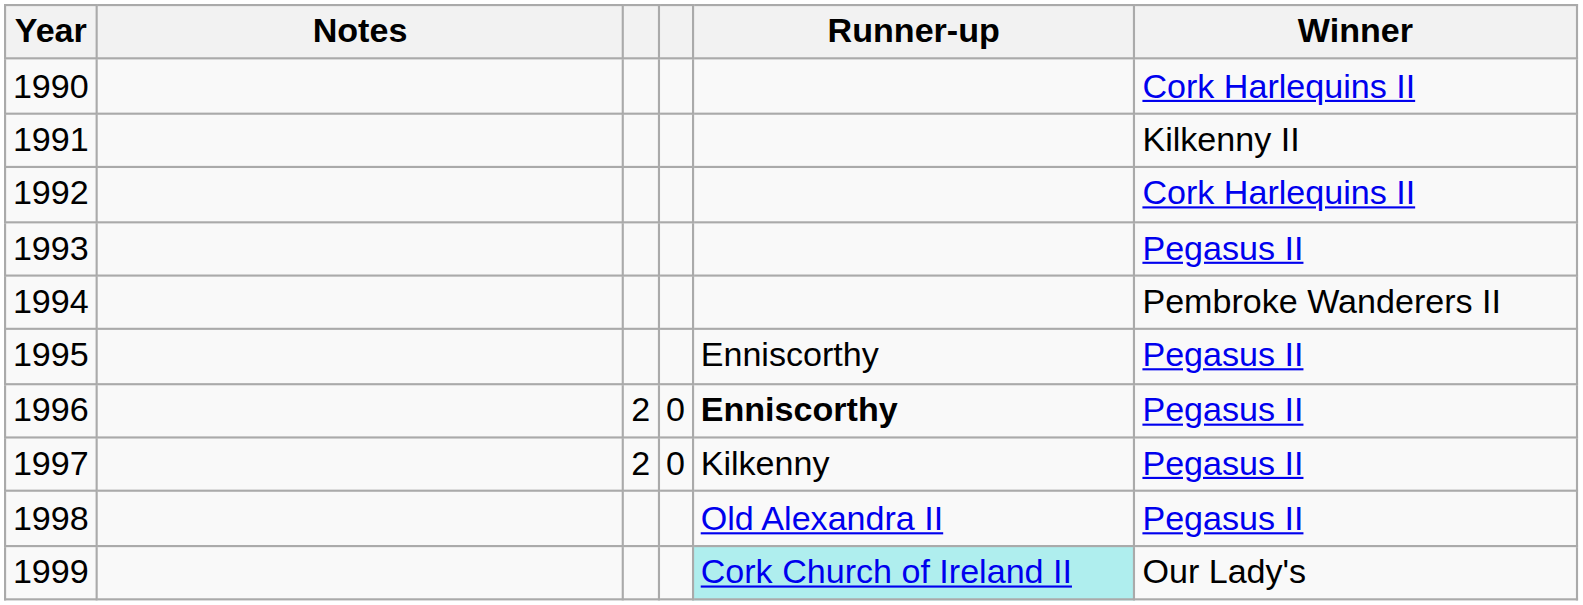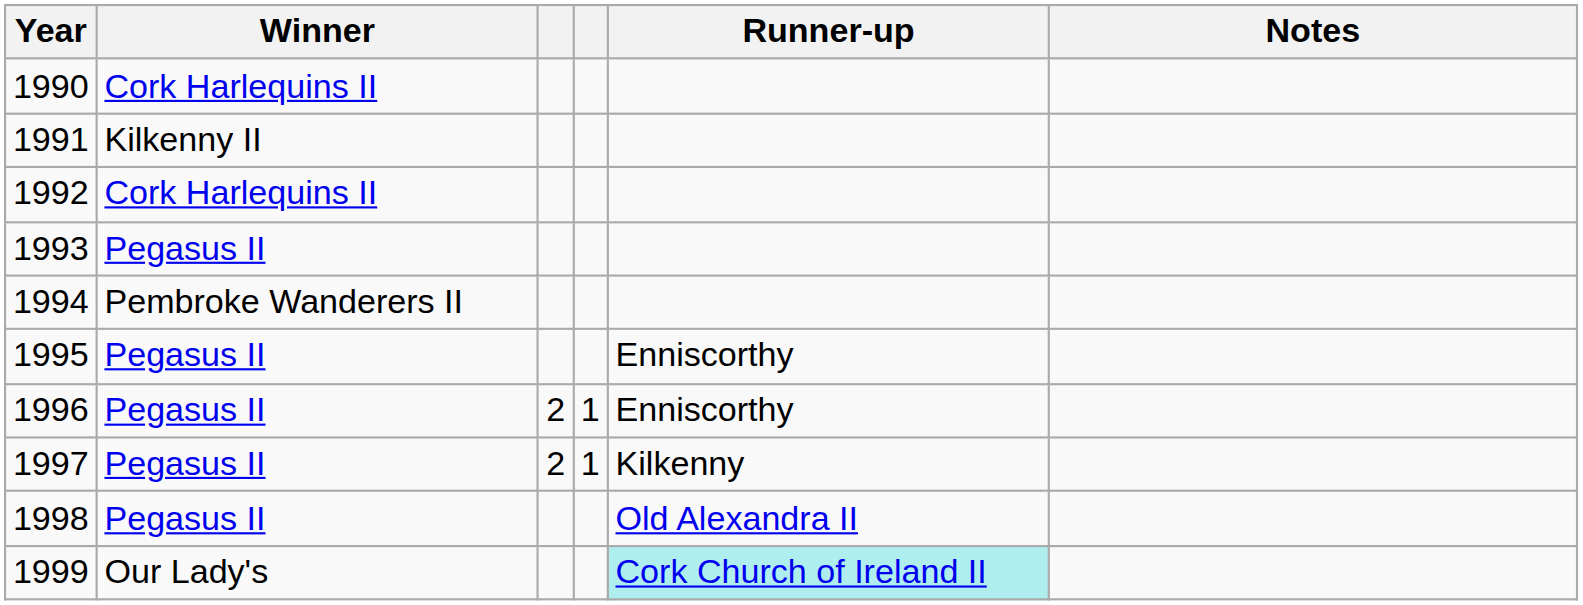 <table class="wikitable">
 <tr>
 <th>Year</th>
-<th>Notes</th>
+<th>Winner</th>
 <th></th>
 <th></th>
 <th>Runner-up</th>
-<th>Winner</th>
+<th>Notes</th>
 </tr>
 <tr>
 <td align="center">1990</td>
-<td width=240></td>
+<td width=200><a href='#'>Cork Harlequins II</a></td>
 <td align="center"></td>
 <td align="center"></td>
 <td width=200></td>
-<td width=200><a href='#'>Cork Harlequins II</a></td>
+<td width=240></td>
 </tr>
 <tr>
 <td align="center">1991</td>
-<td></td>
+<td>Kilkenny II</td>
 <td align="center"></td>
 <td align="center"></td>
 <td></td>
-<td>Kilkenny II</td>
+<td></td>
 </tr>
 <tr>
 <td align="center">1992</td>
-<td></td>
+<td><a href='#'>Cork Harlequins II</a></td>
 <td align="center"></td>
 <td align="center"></td>
 <td></td>
-<td><a href='#'>Cork Harlequins II</a></td>
+<td></td>
 </tr>
 <tr>
 <td align="center">1993</td>
-<td></td>
+<td><a href='#'>Pegasus II</a></td>
 <td align="center"></td>
 <td align="center"></td>
 <td></td>
-<td><a href='#'>Pegasus II</a></td>
+<td></td>
 </tr>
 <tr>
 <td align="center">1994</td>
-<td></td>
+<td>Pembroke Wanderers II</td>
 <td align="center"></td>
 <td align="center"></td>
 <td></td>
-<td>Pembroke Wanderers II</td>
+<td></td>
 </tr>
 <tr>
 <td align="center">1995</td>
-<td></td>
+<td><a href='#'>Pegasus II</a></td>
 <td align="center"></td>
 <td align="center"></td>
 <td>Enniscorthy</td>
-<td><a href='#'>Pegasus II</a></td>
+<td></td>
 </tr>
 <tr>
 <td align="center">1996</td>
+<td><a href='#'>Pegasus II</a></td>
+<td align="center">2</td>
+<td align="center">1</td>
+<td>Enniscorthy</td>
 <td></td>
-<td align="center">2</td>
-<td align="center">0</td>
-<td><strong>Enniscorthy</strong></td>
-<td><a href='#'>Pegasus II</a></td>
 </tr>
 <tr>
 <td align="center">1997</td>
+<td><a href='#'>Pegasus II</a></td>
+<td align="center">2</td>
+<td align="center">1</td>
+<td>Kilkenny</td>
 <td></td>
-<td align="center">2</td>
-<td align="center">0</td>
-<td>Kilkenny</td>
-<td><a href='#'>Pegasus II</a></td>
 </tr>
 <tr>
 <td align="center">1998</td>
-<td></td>
+<td><a href='#'>Pegasus II</a></td>
 <td align="center"></td>
 <td align="center"></td>
 <td><a href='#'>Old Alexandra II</a></td>
-<td><a href='#'>Pegasus II</a></td>
+<td></td>
 </tr>
 <tr>
 <td align="center">1999</td>
-<td></td>
+<td>Our Lady's</td>
 <td align="center"></td>
 <td align="center"></td>
 <td style="background: paleturquoise;"><a href='#'>Cork Church of Ireland II</a></td>
-<td>Our Lady's</td>
+<td></td>
 </tr>
 </table>
